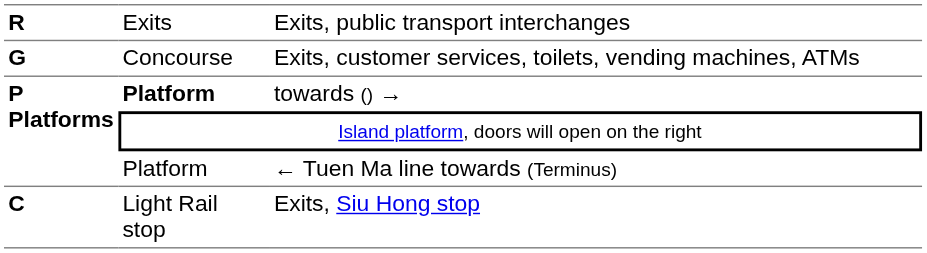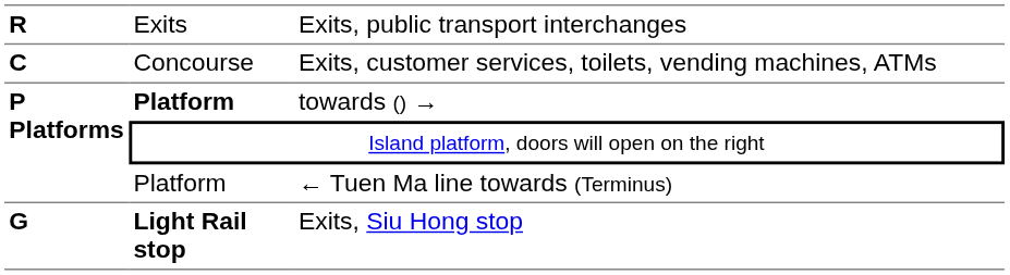 <table border=0 cellspacing=0 cellpadding=3>
 <tr>
 <td style="border-top: solid 1px gray; border-bottom:solid 1px gray;width:50px;vertical-align:top;"><strong>R</strong></td>
 <td style="border-top: solid 1px gray; border-bottom:solid 1px gray;width:100px;vertical-align:top;">Exits</td>
 <td style="border-top: solid 1px gray; border-bottom:solid 1px gray;width:450px;vertical-align:top;" colspan=5>Exits, public transport interchanges</td>
 </tr>
 <tr>
-<td style="border-bottom:solid 1px gray;vertical-align:top;"><strong>G</strong></td>
+<td style="border-bottom:solid 1px gray;vertical-align:top;"><strong>C</strong></td>
 <td style="border-bottom:solid 1px gray;vertical-align:top;">Concourse</td>
 <td style="border-bottom:solid 1px gray;vertical-align:top;" colspan=5>Exits, customer services, toilets, vending machines, ATMs</td>
 </tr>
 <tr>
 <td style="border-bottom:solid 1px gray;vertical-align:top;" rowspan=3><strong>P<br>Platforms</strong></td>
 <td style="border-bottom:solid 0px gray;"><strong>Platform </strong></td>
 <td style="border-bottom:solid 0px gray;">  towards  <small>()</small> →</td>
 </tr>
 <tr>
 <td style="border-top:solid 2px black;border-right:solid 2px black;border-left:solid 2px black;border-bottom:solid 2px black;text-align:center;" colspan=2><small><a href='#'>Island platform</a>, doors will open on the right</small></td>
 </tr>
 <tr>
 <td style="border-bottom:solid 1px gray;">Platform </td>
 <td style="border-bottom:solid 1px gray;">←  Tuen Ma line towards  <small>(Terminus)</small></td>
 </tr>
 <tr>
-<td style="border-bottom:solid 1px gray;vertical-align:top;"><strong>C</strong></td>
-<td style="border-bottom:solid 1px gray;vertical-align:top;">Light Rail stop</td>
+<td style="border-bottom:solid 1px gray;vertical-align:top;"><strong>G</strong></td>
+<td style="border-bottom:solid 1px gray;vertical-align:top;"><strong>Light Rail stop</strong></td>
 <td style="border-bottom:solid 1px gray;vertical-align:top;">Exits,  <a href='#'>Siu Hong stop</a></td>
 </tr>
 </table>
